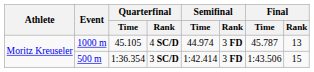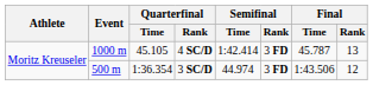 <table class="wikitable" style="font-size:90%">
 <tr>
 <th rowspan=2>Athlete</th>
 <th rowspan=2>Event</th>
 <th colspan=2>Quarterfinal</th>
 <th colspan=2>Semifinal</th>
 <th colspan=2>Final</th>
 </tr>
 <tr style="font-size:95%">
 <th>Time</th>
 <th>Rank</th>
 <th>Time</th>
 <th>Rank</th>
 <th>Time</th>
 <th>Rank</th>
 </tr>
 <tr align=center>
 <td align=left rowspan=2><a href='#'>Moritz Kreuseler</a></td>
 <td align=left><a href='#'>1000 m</a></td>
 <td>45.105</td>
 <td>4 <strong>SC/D</strong></td>
-<td>44.974</td>
+<td>1:42.414</td>
 <td>3 <strong>FD</strong></td>
 <td>45.787</td>
 <td>13</td>
 </tr>
 <tr align=center>
 <td align=left><a href='#'>500 m</a></td>
 <td>1:36.354</td>
 <td>3 <strong>SC/D</strong></td>
-<td>1:42.414</td>
+<td>44.974</td>
 <td>3 <strong>FD</strong></td>
 <td>1:43.506</td>
-<td>15</td>
+<td>12</td>
 </tr>
 </table>
